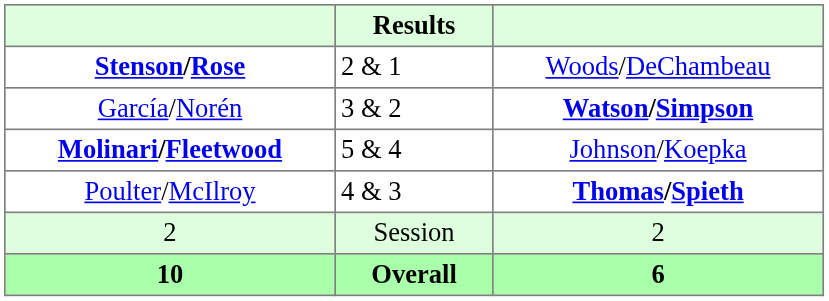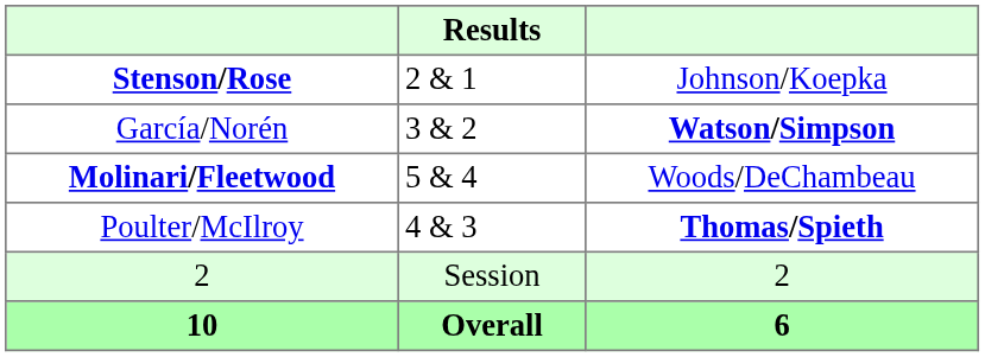 <table border="1" cellpadding="3" style="border-collapse:collapse; text-align:center;">
 <tr style="background:#dfd;">
 <th style="width:12em;"></th>
 <th style="width:5.5em;">Results</th>
 <th style="width:12em;"></th>
 </tr>
 <tr>
 <td><strong><a href='#'>Stenson</a>/<a href='#'>Rose</a></strong></td>
 <td align=left> 2 & 1</td>
-<td><a href='#'>Woods</a>/<a href='#'>DeChambeau</a></td>
+<td><a href='#'>Johnson</a>/<a href='#'>Koepka</a></td>
 </tr>
 <tr>
 <td><a href='#'>García</a>/<a href='#'>Norén</a></td>
 <td align=left> 3 & 2</td>
 <td><strong><a href='#'>Watson</a>/<a href='#'>Simpson</a></strong></td>
 </tr>
 <tr>
 <td><strong><a href='#'>Molinari</a>/<a href='#'>Fleetwood</a></strong></td>
 <td align=left> 5 & 4</td>
-<td><a href='#'>Johnson</a>/<a href='#'>Koepka</a></td>
+<td><a href='#'>Woods</a>/<a href='#'>DeChambeau</a></td>
 </tr>
 <tr>
 <td><a href='#'>Poulter</a>/<a href='#'>McIlroy</a></td>
 <td align=left> 4 & 3</td>
 <td><strong><a href='#'>Thomas</a>/<a href='#'>Spieth</a></strong></td>
 </tr>
 <tr style="background:#dfd;">
 <td>2</td>
 <td>Session</td>
 <td>2</td>
 </tr>
 <tr style="background:#afa;">
 <th>10</th>
 <th>Overall</th>
 <th>6</th>
 </tr>
 </table>
